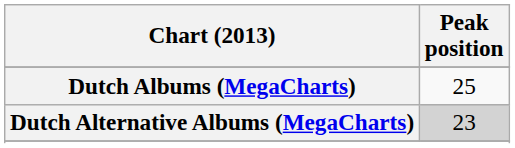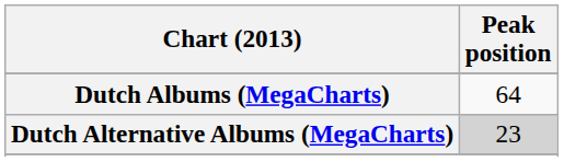 <table class="wikitable plainrowheaders" style="text-align:center;">
 <tr>
 <th scope="col">Chart (2013)</th>
 <th scope="col">Peak<br>position</th>
 </tr>
 <tr>
 </tr>
 <tr>
 </tr>
 <tr>
 <th scope="row">Dutch Albums (<a href='#'>MegaCharts</a>)</th>
-<td align=center>25</td>
+<td align=center>64</td>
 </tr>
 <tr>
 <th scope="row">Dutch Alternative Albums (<a href='#'>MegaCharts</a>)</th>
 <td align=center style="background: lightgrey;">23</td>
 </tr>
 <tr>
 </tr>
 <tr>
 </tr>
 <tr>
 </tr>
 <tr>
 </tr>
 </table>
